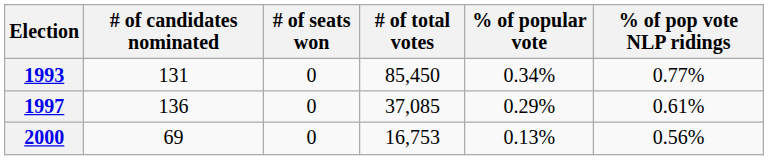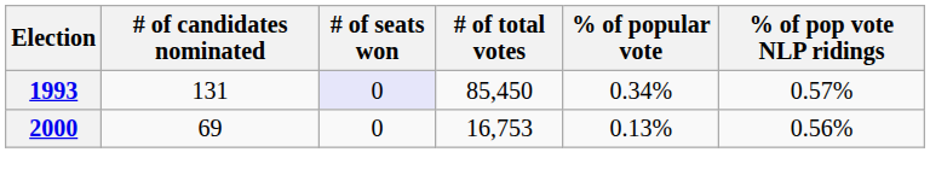 <table class="wikitable" style="text-align:center">
 <tr>
 <th>Election</th>
 <th># of candidates nominated</th>
 <th># of seats won</th>
 <th># of total votes</th>
 <th>% of popular vote</th>
 <th>% of pop vote NLP ridings</th>
 </tr>
 <tr>
 <th><a href='#'>1993</a></th>
 <td>131</td>
-<td>0</td>
+<td style="background: lavender;">0</td>
 <td>85,450</td>
 <td>0.34%</td>
-<td>0.77%</td>
-</tr>
-<tr>
-<th><a href='#'>1997</a></th>
-<td>136</td>
-<td>0</td>
-<td>37,085</td>
-<td>0.29%</td>
-<td>0.61%</td>
+<td>0.57%</td>
 </tr>
 <tr>
 <th><a href='#'>2000</a></th>
 <td>69</td>
 <td>0</td>
 <td>16,753</td>
 <td>0.13%</td>
 <td>0.56%</td>
 </tr>
 </table>
